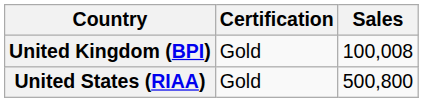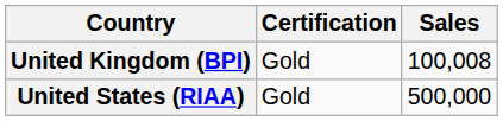 <table class="wikitable plainrowheaders">
 <tr>
 <th>Country</th>
 <th>Certification</th>
 <th>Sales</th>
 </tr>
 <tr>
 <th scope="row">United Kingdom (<a href='#'>BPI</a>)</th>
 <td>Gold</td>
 <td>100,008</td>
 </tr>
 <tr>
 <th scope="row">United States (<a href='#'>RIAA</a>)</th>
 <td>Gold</td>
-<td>500,800</td>
+<td>500,000</td>
 </tr>
 </table>
